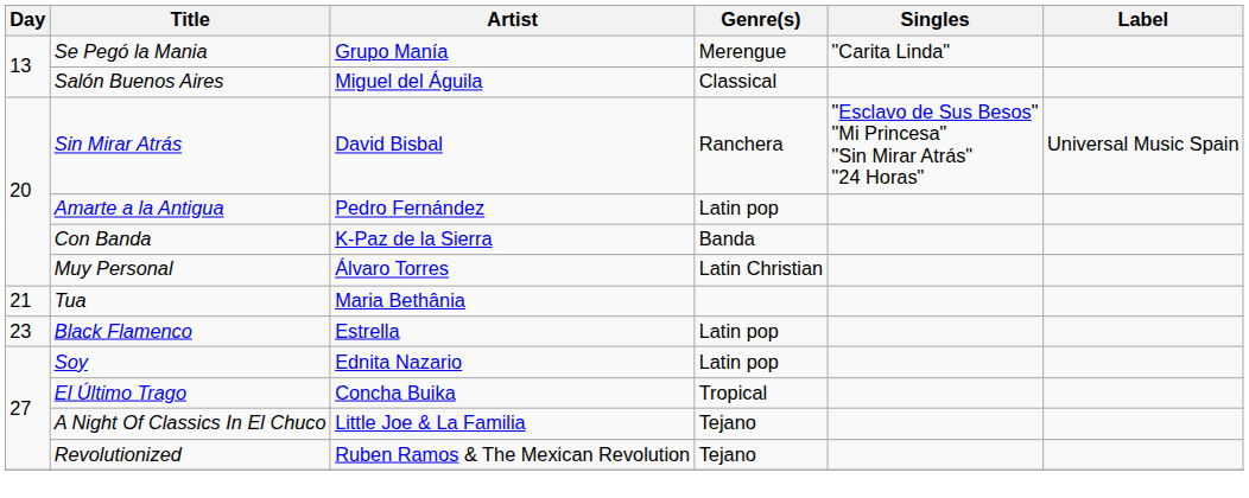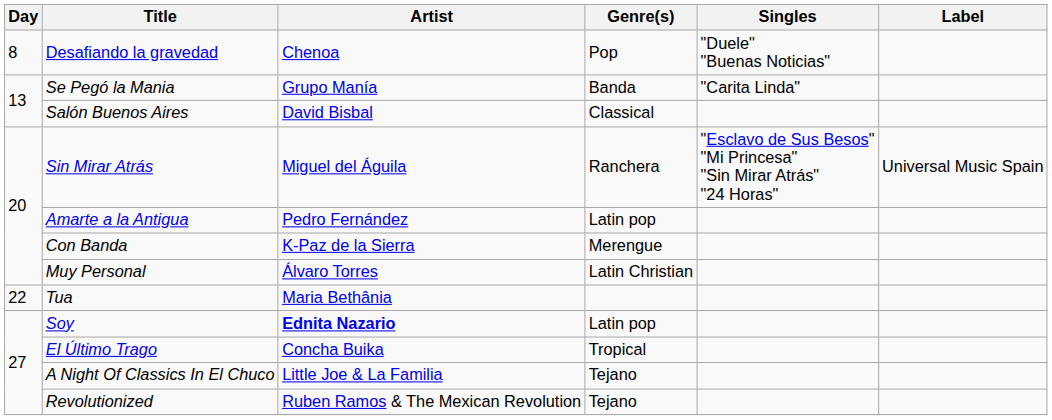 <table class="wikitable sortable" style="text-align: left;">
 <tr>
 <th>Day</th>
 <th>Title</th>
 <th>Artist</th>
 <th>Genre(s)</th>
 <th>Singles</th>
 <th>Label</th>
 </tr>
 <tr>
+<td>8</td>
+<td><a href='#'>Desafiando la gravedad</a></td>
+<td><a href='#'>Chenoa</a></td>
+<td>Pop</td>
+<td>"Duele"<br>"Buenas Noticias"</td>
+<td></td>
+</tr>
+<tr>
 <td rowspan="2">13</td>
 <td><em>Se Pegó la Mania</em></td>
 <td><a href='#'>Grupo Manía</a></td>
-<td>Merengue</td>
+<td>Banda</td>
 <td>"Carita Linda"</td>
 <td></td>
 </tr>
 <tr>
 <td><em>Salón Buenos Aires</em></td>
-<td><a href='#'>Miguel del Águila</a></td>
+<td><a href='#'>David Bisbal</a></td>
 <td>Classical</td>
 <td></td>
 <td></td>
 </tr>
 <tr>
 <td rowspan="4">20</td>
 <td><em><a href='#'>Sin Mirar Atrás</a></em></td>
-<td><a href='#'>David Bisbal</a></td>
+<td><a href='#'>Miguel del Águila</a></td>
 <td>Ranchera</td>
 <td>"<a href='#'>Esclavo de Sus Besos</a>"<br>"Mi Princesa"<br>"Sin Mirar Atrás"<br>"24 Horas"</td>
 <td>Universal Music Spain</td>
 </tr>
 <tr>
 <td><em><a href='#'>Amarte a la Antigua</a></em></td>
 <td><a href='#'>Pedro Fernández</a></td>
 <td>Latin pop</td>
 <td></td>
 <td></td>
 </tr>
 <tr>
 <td><em>Con Banda</em></td>
 <td><a href='#'>K-Paz de la Sierra</a></td>
-<td>Banda</td>
+<td>Merengue</td>
 <td></td>
 <td></td>
 </tr>
 <tr>
 <td><em>Muy Personal</em></td>
 <td><a href='#'>Álvaro Torres</a></td>
 <td>Latin Christian</td>
 <td></td>
 <td></td>
 </tr>
 <tr>
-<td>21</td>
+<td>22</td>
 <td><em>Tua</em></td>
 <td><a href='#'>Maria Bethânia</a></td>
 <td></td>
 <td></td>
 <td></td>
 </tr>
 <tr>
-<td>23</td>
-<td><em><a href='#'>Black Flamenco</a></em></td>
-<td><a href='#'>Estrella</a></td>
-<td>Latin pop</td>
-<td></td>
-<td></td>
-</tr>
-<tr>
 <td rowspan="4">27</td>
 <td><em><a href='#'>Soy</a></em></td>
-<td><a href='#'>Ednita Nazario</a></td>
+<td><strong><a href='#'>Ednita Nazario</a></strong></td>
 <td>Latin pop</td>
 <td></td>
 <td></td>
 </tr>
 <tr>
 <td><em><a href='#'>El Último Trago</a></em></td>
 <td><a href='#'>Concha Buika</a></td>
 <td>Tropical</td>
 <td></td>
 <td></td>
 </tr>
 <tr>
 <td><em>A Night Of Classics In El Chuco</em></td>
 <td><a href='#'>Little Joe & La Familia</a></td>
 <td>Tejano</td>
 <td></td>
 <td></td>
 </tr>
 <tr>
 <td><em>Revolutionized</em></td>
 <td><a href='#'>Ruben Ramos</a> & The Mexican Revolution</td>
 <td>Tejano</td>
 <td></td>
 <td></td>
 </tr>
 <tr>
 </tr>
 </table>
